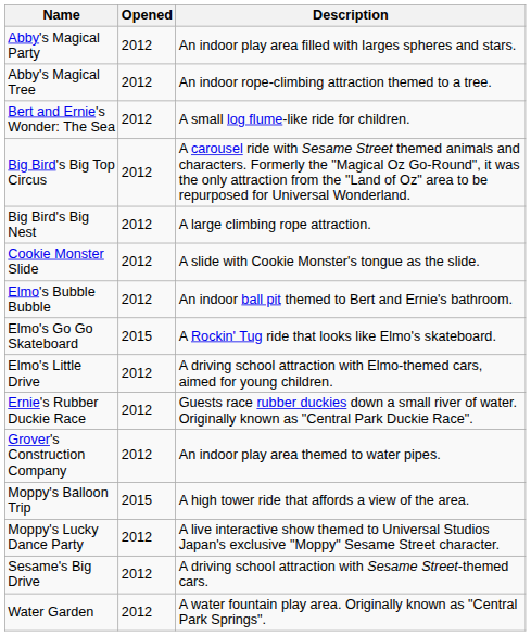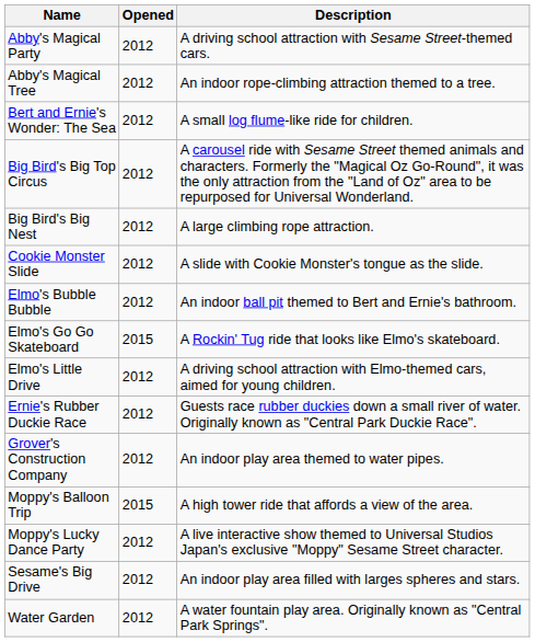 <table class="wikitable">
 <tr>
 <th>Name</th>
 <th>Opened</th>
 <th>Description</th>
 </tr>
 <tr>
 <td><a href='#'>Abby</a>'s Magical Party</td>
 <td>2012</td>
-<td>An indoor play area filled with larges spheres and stars.</td>
+<td>A driving school attraction with <em>Sesame Street</em>-themed cars.</td>
 </tr>
 <tr>
 <td>Abby's Magical Tree</td>
 <td>2012</td>
 <td>An indoor rope-climbing attraction themed to a tree.</td>
 </tr>
 <tr>
 <td><a href='#'>Bert and Ernie</a>'s Wonder: The Sea</td>
 <td>2012</td>
 <td>A small <a href='#'>log flume</a>-like ride for children.</td>
 </tr>
 <tr>
 <td><a href='#'>Big Bird</a>'s Big Top Circus</td>
 <td>2012</td>
 <td>A <a href='#'>carousel</a> ride with <em>Sesame Street</em> themed animals and characters. Formerly the "Magical Oz Go-Round", it was the only attraction from the "Land of Oz" area to be repurposed for Universal Wonderland.</td>
 </tr>
 <tr>
 <td>Big Bird's Big Nest</td>
 <td>2012</td>
 <td>A large climbing rope attraction.</td>
 </tr>
 <tr>
 <td><a href='#'>Cookie Monster</a> Slide</td>
 <td>2012</td>
 <td>A slide with Cookie Monster's tongue as the slide.</td>
 </tr>
 <tr>
 <td><a href='#'>Elmo</a>'s Bubble Bubble</td>
 <td>2012</td>
 <td>An indoor <a href='#'>ball pit</a> themed to Bert and Ernie's bathroom.</td>
 </tr>
 <tr>
 <td>Elmo's Go Go Skateboard</td>
 <td>2015</td>
 <td>A <a href='#'>Rockin' Tug</a> ride that looks like Elmo's skateboard.</td>
 </tr>
 <tr>
 <td>Elmo's Little Drive</td>
 <td>2012</td>
 <td>A driving school attraction with Elmo-themed cars, aimed for young children.</td>
 </tr>
 <tr>
 <td><a href='#'>Ernie</a>'s Rubber Duckie Race</td>
 <td>2012</td>
 <td>Guests race <a href='#'>rubber duckies</a> down a small river of water. Originally known as "Central Park Duckie Race".</td>
 </tr>
 <tr>
 <td><a href='#'>Grover</a>'s Construction Company</td>
 <td>2012</td>
 <td>An indoor play area themed to water pipes.</td>
 </tr>
 <tr>
 <td>Moppy's Balloon Trip</td>
 <td>2015</td>
 <td>A high tower ride that affords a view of the area.</td>
 </tr>
 <tr>
 <td>Moppy's Lucky Dance Party</td>
 <td>2012</td>
 <td>A live interactive show themed to Universal Studios Japan's exclusive "Moppy" Sesame Street character.</td>
 </tr>
 <tr>
 <td>Sesame's Big Drive</td>
 <td>2012</td>
-<td>A driving school attraction with <em>Sesame Street</em>-themed cars.</td>
+<td>An indoor play area filled with larges spheres and stars.</td>
 </tr>
 <tr>
 <td>Water Garden</td>
 <td>2012</td>
 <td>A water fountain play area. Originally known as "Central Park Springs".</td>
 </tr>
 </table>
